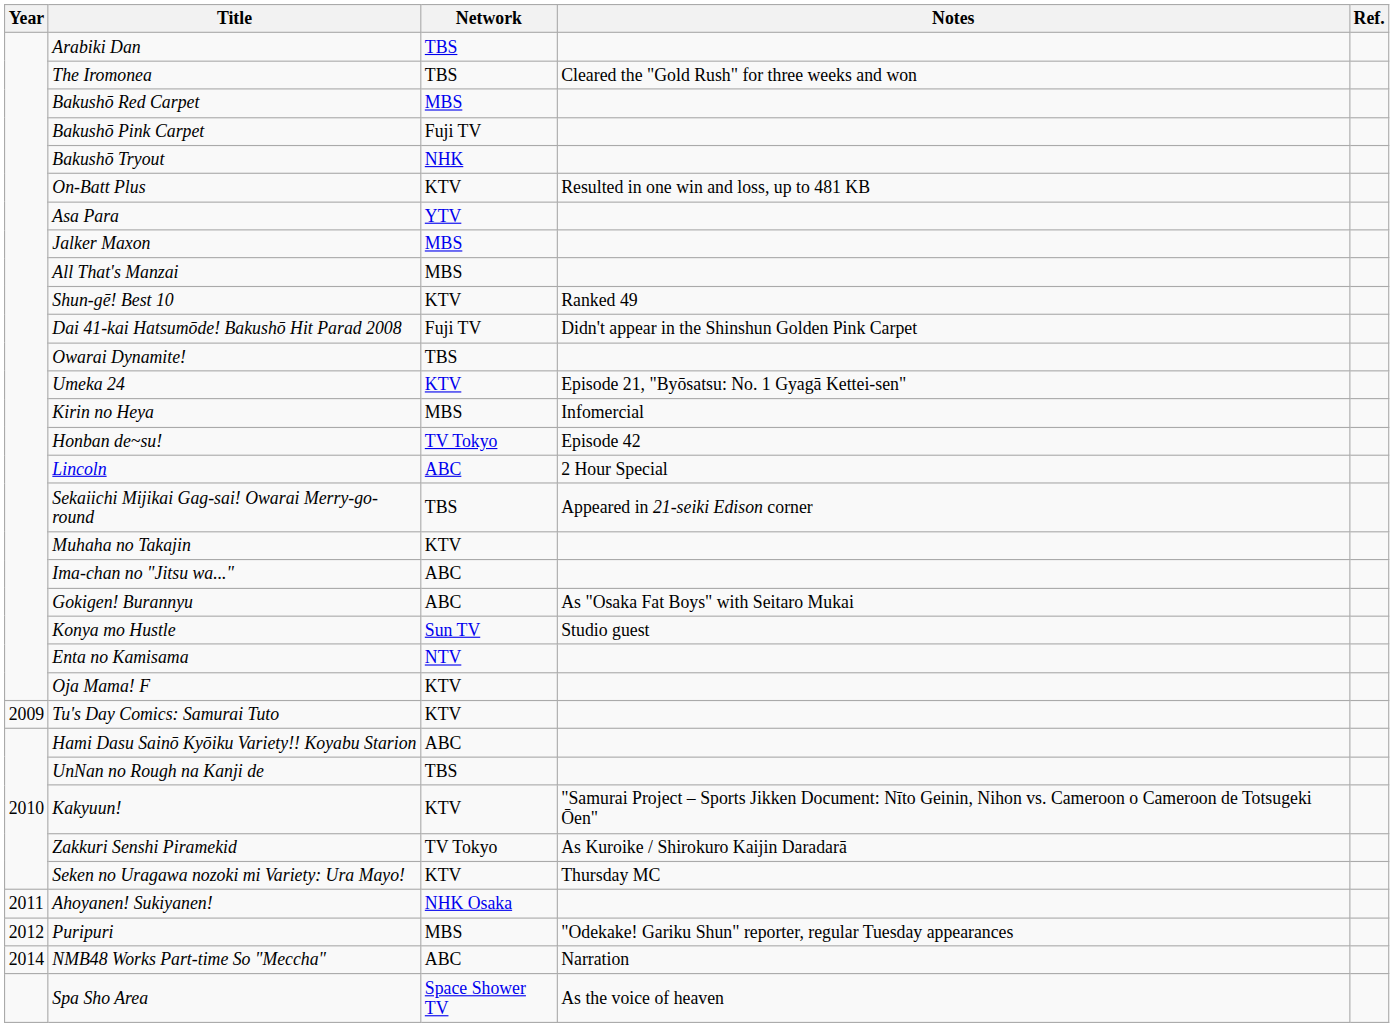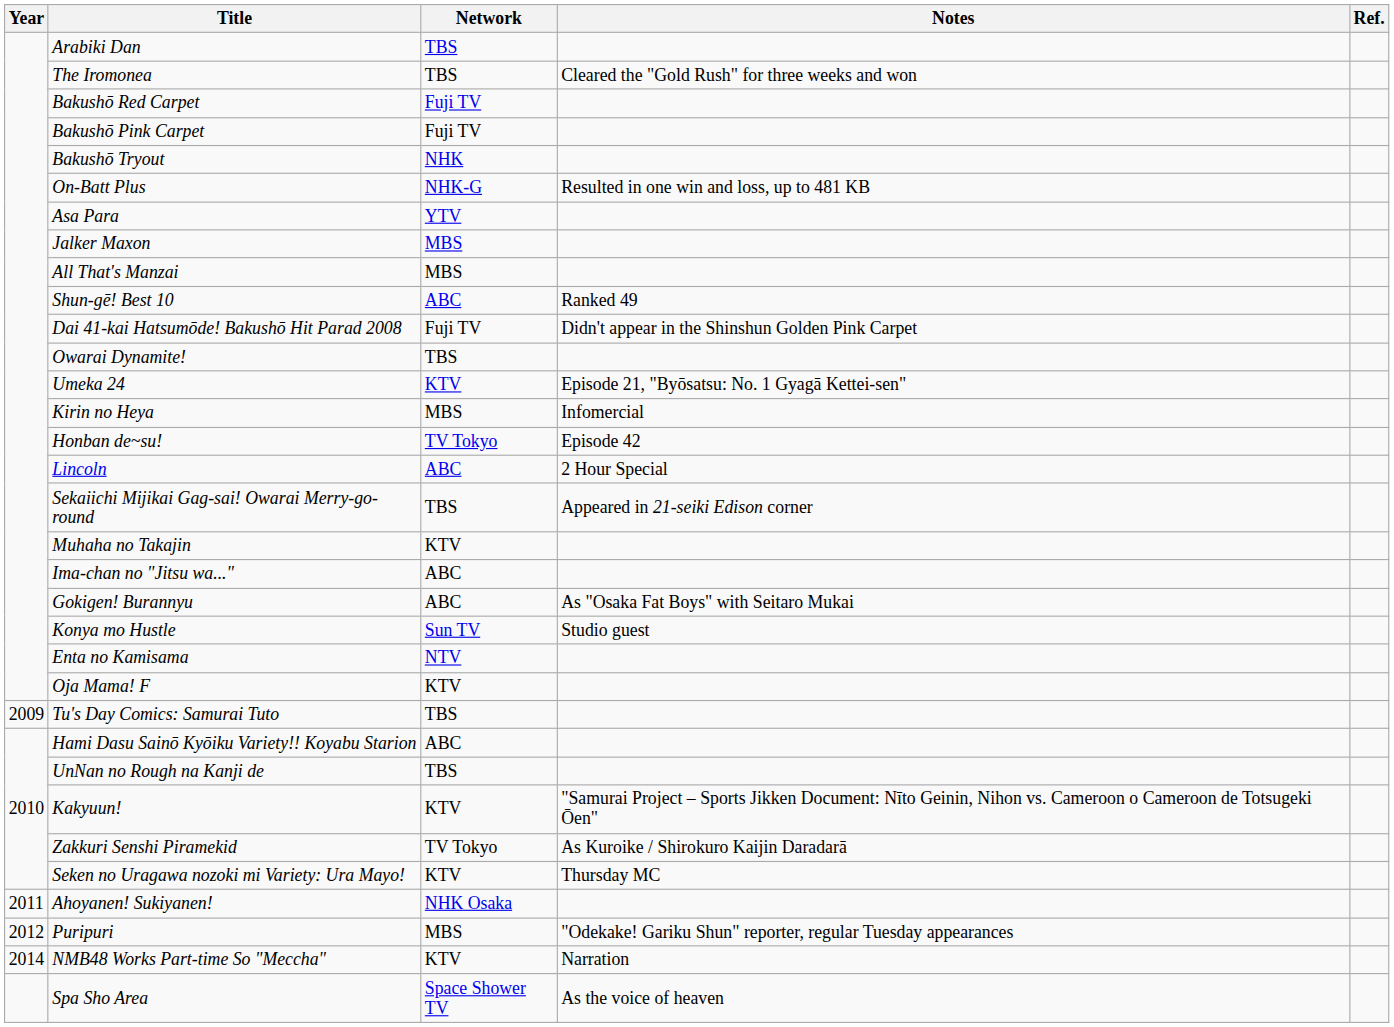 <table class="wikitable">
 <tr>
 <th>Year</th>
 <th>Title</th>
 <th>Network</th>
 <th>Notes</th>
 <th>Ref.</th>
 </tr>
 <tr>
 <td rowspan="23"></td>
 <td><em>Arabiki Dan</em></td>
 <td><a href='#'>TBS</a></td>
 <td></td>
 <td></td>
 </tr>
 <tr>
 <td><em>The Iromonea</em></td>
 <td>TBS</td>
 <td>Cleared the "Gold Rush" for three weeks and won</td>
 <td></td>
 </tr>
 <tr>
 <td><em>Bakushō Red Carpet</em></td>
-<td><a href='#'>MBS</a></td>
+<td><a href='#'>Fuji TV</a></td>
 <td></td>
 <td></td>
 </tr>
 <tr>
 <td><em>Bakushō Pink Carpet</em></td>
 <td>Fuji TV</td>
 <td></td>
 <td></td>
 </tr>
 <tr>
 <td><em>Bakushō Tryout</em></td>
 <td><a href='#'>NHK</a></td>
 <td></td>
 <td></td>
 </tr>
 <tr>
 <td><em>On-Batt Plus</em></td>
-<td>KTV</td>
+<td><a href='#'>NHK-G</a></td>
 <td>Resulted in one win and loss, up to 481 KB</td>
 <td></td>
 </tr>
 <tr>
 <td><em>Asa Para</em></td>
 <td><a href='#'>YTV</a></td>
 <td></td>
 <td></td>
 </tr>
 <tr>
 <td><em>Jalker Maxon</em></td>
 <td><a href='#'>MBS</a></td>
 <td></td>
 <td></td>
 </tr>
 <tr>
 <td><em>All That's Manzai</em></td>
 <td>MBS</td>
 <td></td>
 <td></td>
 </tr>
 <tr>
 <td><em>Shun-gē! Best 10</em></td>
-<td>KTV</td>
+<td><a href='#'>ABC</a></td>
 <td>Ranked 49</td>
 <td></td>
 </tr>
 <tr>
 <td><em>Dai 41-kai Hatsumōde! Bakushō Hit Parad 2008</em></td>
 <td>Fuji TV</td>
 <td>Didn't appear in the Shinshun Golden Pink Carpet</td>
 <td></td>
 </tr>
 <tr>
 <td><em>Owarai Dynamite!</em></td>
 <td>TBS</td>
 <td></td>
 <td></td>
 </tr>
 <tr>
 <td><em>Umeka 24</em></td>
 <td><a href='#'>KTV</a></td>
 <td>Episode 21, "Byōsatsu: No. 1 Gyagā Kettei-sen"</td>
 <td></td>
 </tr>
 <tr>
 <td><em>Kirin no Heya</em></td>
 <td>MBS</td>
 <td>Infomercial</td>
 <td></td>
 </tr>
 <tr>
 <td><em>Honban de~su!</em></td>
 <td><a href='#'>TV Tokyo</a></td>
 <td>Episode 42</td>
 <td></td>
 </tr>
 <tr>
 <td><em><a href='#'>Lincoln</a></em></td>
 <td><a href='#'>ABC</a></td>
 <td>2 Hour Special</td>
 <td></td>
 </tr>
 <tr>
 <td><em>Sekaiichi Mijikai Gag-sai! Owarai Merry-go-round</em></td>
 <td>TBS</td>
 <td>Appeared in <em>21-seiki Edison</em> corner</td>
 <td></td>
 </tr>
 <tr>
 <td><em>Muhaha no Takajin</em></td>
 <td>KTV</td>
 <td></td>
 <td></td>
 </tr>
 <tr>
 <td><em>Ima-chan no "Jitsu wa..."</em></td>
 <td>ABC</td>
 <td></td>
 <td></td>
 </tr>
 <tr>
 <td><em>Gokigen! Burannyu</em></td>
 <td>ABC</td>
 <td>As "Osaka Fat Boys" with Seitaro Mukai</td>
 <td></td>
 </tr>
 <tr>
 <td><em>Konya mo Hustle</em></td>
 <td><a href='#'>Sun TV</a></td>
 <td>Studio guest</td>
 <td></td>
 </tr>
 <tr>
 <td><em>Enta no Kamisama</em></td>
 <td><a href='#'>NTV</a></td>
 <td></td>
 <td></td>
 </tr>
 <tr>
 <td><em>Oja Mama! F</em></td>
 <td>KTV</td>
 <td></td>
 <td></td>
 </tr>
 <tr>
 <td>2009</td>
 <td><em>Tu's Day Comics: Samurai Tuto</em></td>
-<td>KTV</td>
+<td>TBS</td>
 <td></td>
 <td></td>
 </tr>
 <tr>
 <td rowspan="5">2010</td>
 <td><em>Hami Dasu Sainō Kyōiku Variety!! Koyabu Starion</em></td>
 <td>ABC</td>
 <td></td>
 <td></td>
 </tr>
 <tr>
 <td><em>UnNan no Rough na Kanji de</em></td>
 <td>TBS</td>
 <td></td>
 <td></td>
 </tr>
 <tr>
 <td><em>Kakyuun!</em></td>
 <td>KTV</td>
 <td>"Samurai Project – Sports Jikken Document: Nīto Geinin, Nihon vs. Cameroon o Cameroon de Totsugeki Ōen"</td>
 <td></td>
 </tr>
 <tr>
 <td><em>Zakkuri Senshi Piramekid</em></td>
 <td>TV Tokyo</td>
 <td>As Kuroike / Shirokuro Kaijin Daradarā</td>
 <td></td>
 </tr>
 <tr>
 <td><em>Seken no Uragawa nozoki mi Variety: Ura Mayo!</em></td>
 <td>KTV</td>
 <td>Thursday MC</td>
 <td></td>
 </tr>
 <tr>
 <td>2011</td>
 <td><em>Ahoyanen! Sukiyanen!</em></td>
 <td><a href='#'>NHK Osaka</a></td>
 <td></td>
 <td></td>
 </tr>
 <tr>
 <td>2012</td>
 <td><em>Puripuri</em></td>
 <td>MBS</td>
 <td>"Odekake! Gariku Shun" reporter, regular Tuesday appearances</td>
 <td></td>
 </tr>
 <tr>
 <td>2014</td>
 <td><em>NMB48 Works Part-time So "Meccha"</em></td>
-<td>ABC</td>
+<td>KTV</td>
 <td>Narration</td>
 <td></td>
 </tr>
 <tr>
 <td></td>
 <td><em>Spa Sho Area</em></td>
 <td><a href='#'>Space Shower TV</a></td>
 <td>As the voice of heaven</td>
 <td></td>
 </tr>
 </table>
